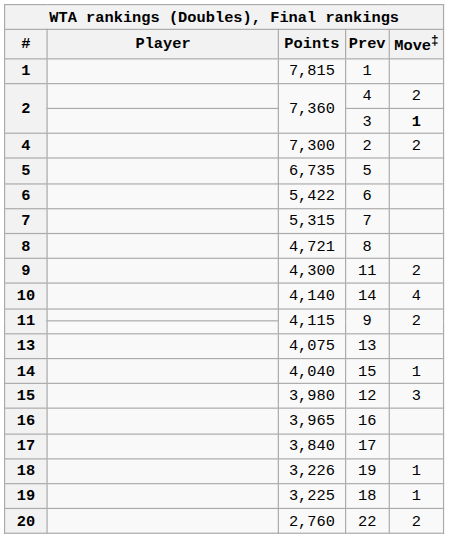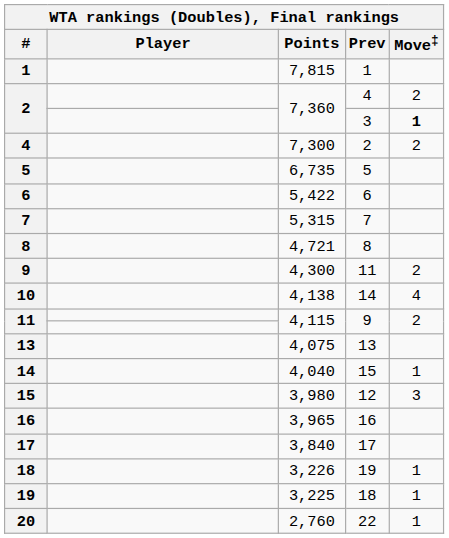 <table class="wikitable sortable" style="text-align:center">
 <tr>
 <th colspan="5">WTA rankings (Doubles), Final rankings</th>
 </tr>
 <tr>
 <th style="width:30px;">#</th>
 <th style="width:190px;">Player</th>
 <th style="width:50px;">Points</th>
 <th style="width:30px;">Prev</th>
 <th style="width:40px;">Move<sup>‡</sup></th>
 </tr>
 <tr>
 <th>1</th>
 <td align=left></td>
 <td>7,815</td>
 <td>1</td>
 <td></td>
 </tr>
 <tr>
 <th rowspan=2>2</th>
 <td align=left></td>
 <td rowspan=2>7,360</td>
 <td>4</td>
 <td> 2</td>
 </tr>
 <tr>
 <td align=left></td>
 <td>3</td>
 <td><strong> 1</strong></td>
 </tr>
 <tr>
 <th>4</th>
 <td align=left></td>
 <td>7,300</td>
 <td>2</td>
 <td> 2</td>
 </tr>
 <tr>
 <th>5</th>
 <td align=left></td>
 <td>6,735</td>
 <td>5</td>
 <td></td>
 </tr>
 <tr>
 <th>6</th>
 <td align=left></td>
 <td>5,422</td>
 <td>6</td>
 <td></td>
 </tr>
 <tr>
 <th>7</th>
 <td align=left></td>
 <td>5,315</td>
 <td>7</td>
 <td></td>
 </tr>
 <tr>
 <th>8</th>
 <td align=left></td>
 <td>4,721</td>
 <td>8</td>
 <td></td>
 </tr>
 <tr>
 <th>9</th>
 <td align=left></td>
 <td>4,300</td>
 <td>11</td>
 <td> 2</td>
 </tr>
 <tr>
 <th>10</th>
 <td align=left></td>
-<td>4,140</td>
+<td>4,138</td>
 <td>14</td>
 <td> 4</td>
 </tr>
 <tr>
 <th rowspan=2>11</th>
 <td align=left></td>
 <td rowspan=2>4,115</td>
 <td rowspan=2>9</td>
 <td rowspan=2> 2</td>
 </tr>
 <tr>
 <td align=left></td>
 </tr>
 <tr>
 <th>13</th>
 <td align=left></td>
 <td>4,075</td>
 <td>13</td>
 <td></td>
 </tr>
 <tr>
 <th>14</th>
 <td align=left></td>
 <td>4,040</td>
 <td>15</td>
 <td> 1</td>
 </tr>
 <tr>
 <th>15</th>
 <td align=left></td>
 <td>3,980</td>
 <td>12</td>
 <td> 3</td>
 </tr>
 <tr>
 <th>16</th>
 <td align=left></td>
 <td>3,965</td>
 <td>16</td>
 <td></td>
 </tr>
 <tr>
 <th>17</th>
 <td align=left></td>
 <td>3,840</td>
 <td>17</td>
 <td></td>
 </tr>
 <tr>
 <th>18</th>
 <td align=left></td>
 <td>3,226</td>
 <td>19</td>
 <td> 1</td>
 </tr>
 <tr>
 <th>19</th>
 <td align=left></td>
 <td>3,225</td>
 <td>18</td>
 <td> 1</td>
 </tr>
 <tr>
 <th>20</th>
 <td align=left></td>
 <td>2,760</td>
 <td>22</td>
-<td> 2</td>
+<td> 1</td>
 </tr>
 </table>
